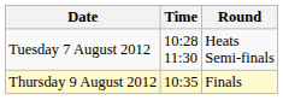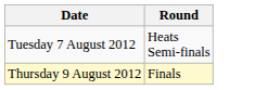 <table class="wikitable">
 <tr>
 <th>Date</th>
-<th>Time</th>
 <th>Round</th>
 </tr>
 <tr>
 <td>Tuesday 7 August 2012</td>
-<td>10:28<br>11:30</td>
 <td>Heats<br>Semi-finals</td>
 </tr>
 <tr>
 <td style=background:lemonchiffon>Thursday 9 August 2012</td>
-<td style=background:lemonchiffon>10:35</td>
 <td style=background:lemonchiffon>Finals</td>
 </tr>
 </table>
